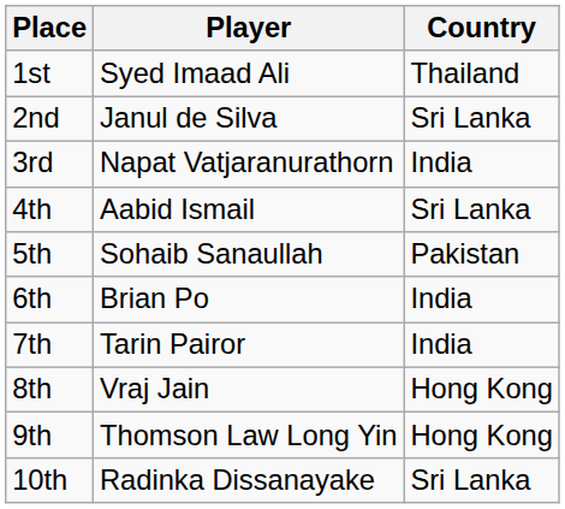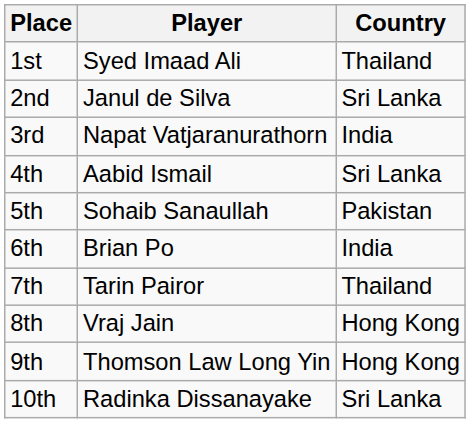 <table class="wikitable">
 <tr>
 <th>Place</th>
 <th>Player</th>
 <th>Country</th>
 </tr>
 <tr>
 <td>1st</td>
 <td>Syed Imaad Ali</td>
 <td>Thailand</td>
 </tr>
 <tr>
 <td>2nd</td>
 <td>Janul de Silva</td>
 <td>Sri Lanka</td>
 </tr>
 <tr>
 <td>3rd</td>
 <td>Napat Vatjaranurathorn</td>
 <td>India</td>
 </tr>
 <tr>
 <td>4th</td>
 <td>Aabid Ismail</td>
 <td>Sri Lanka</td>
 </tr>
 <tr>
 <td>5th</td>
 <td>Sohaib Sanaullah</td>
 <td>Pakistan</td>
 </tr>
 <tr>
 <td>6th</td>
 <td>Brian Po</td>
 <td>India</td>
 </tr>
 <tr>
 <td>7th</td>
 <td>Tarin Pairor</td>
-<td>India</td>
+<td>Thailand</td>
 </tr>
 <tr>
 <td>8th</td>
 <td>Vraj Jain</td>
 <td>Hong Kong</td>
 </tr>
 <tr>
 <td>9th</td>
 <td>Thomson Law Long Yin</td>
 <td>Hong Kong</td>
 </tr>
 <tr>
 <td>10th</td>
 <td>Radinka Dissanayake</td>
 <td>Sri Lanka</td>
 </tr>
 </table>
